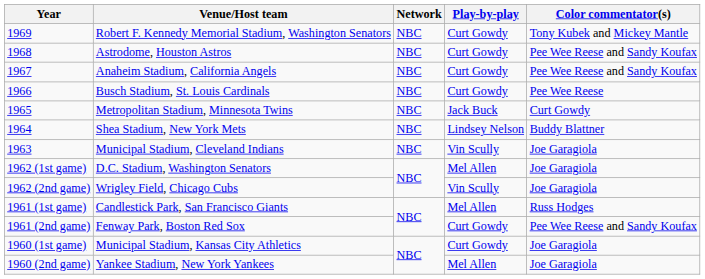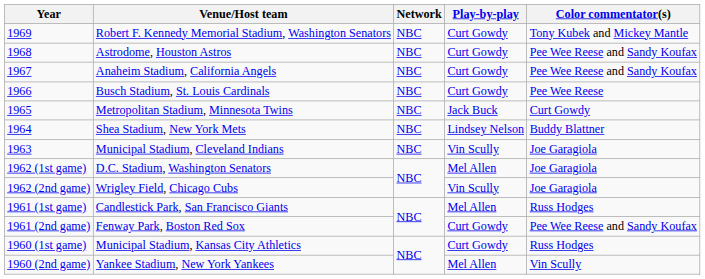 <table class="wikitable">
 <tr>
 <th>Year</th>
 <th>Venue/Host team</th>
 <th>Network</th>
 <th><a href='#'>Play-by-play</a></th>
 <th><a href='#'>Color commentator</a>(s)</th>
 </tr>
 <tr>
 <td><a href='#'>1969</a></td>
 <td><a href='#'>Robert F. Kennedy Memorial Stadium</a>, <a href='#'>Washington Senators</a></td>
 <td><a href='#'>NBC</a></td>
 <td><a href='#'>Curt Gowdy</a></td>
 <td><a href='#'>Tony Kubek</a> and <a href='#'>Mickey Mantle</a></td>
 </tr>
 <tr>
 <td><a href='#'>1968</a></td>
 <td><a href='#'>Astrodome</a>, <a href='#'>Houston Astros</a></td>
 <td><a href='#'>NBC</a></td>
 <td><a href='#'>Curt Gowdy</a></td>
 <td><a href='#'>Pee Wee Reese</a> and <a href='#'>Sandy Koufax</a></td>
 </tr>
 <tr>
 <td><a href='#'>1967</a></td>
 <td><a href='#'>Anaheim Stadium</a>, <a href='#'>California Angels</a></td>
 <td><a href='#'>NBC</a></td>
 <td><a href='#'>Curt Gowdy</a></td>
 <td><a href='#'>Pee Wee Reese</a> and <a href='#'>Sandy Koufax</a></td>
 </tr>
 <tr>
 <td><a href='#'>1966</a></td>
 <td><a href='#'>Busch Stadium</a>, <a href='#'>St. Louis Cardinals</a></td>
 <td><a href='#'>NBC</a></td>
 <td><a href='#'>Curt Gowdy</a></td>
 <td><a href='#'>Pee Wee Reese</a></td>
 </tr>
 <tr>
 <td><a href='#'>1965</a></td>
 <td><a href='#'>Metropolitan Stadium</a>, <a href='#'>Minnesota Twins</a></td>
 <td><a href='#'>NBC</a></td>
 <td><a href='#'>Jack Buck</a></td>
 <td><a href='#'>Curt Gowdy</a></td>
 </tr>
 <tr>
 <td><a href='#'>1964</a></td>
 <td><a href='#'>Shea Stadium</a>, <a href='#'>New York Mets</a></td>
 <td><a href='#'>NBC</a></td>
 <td><a href='#'>Lindsey Nelson</a></td>
 <td><a href='#'>Buddy Blattner</a></td>
 </tr>
 <tr>
 <td><a href='#'>1963</a></td>
 <td><a href='#'>Municipal Stadium</a>, <a href='#'>Cleveland Indians</a></td>
 <td><a href='#'>NBC</a></td>
 <td><a href='#'>Vin Scully</a></td>
 <td><a href='#'>Joe Garagiola</a></td>
 </tr>
 <tr>
 <td><a href='#'>1962 (1st game)</a></td>
 <td><a href='#'>D.C. Stadium</a>, <a href='#'>Washington Senators</a></td>
 <td rowspan="2"><a href='#'>NBC</a></td>
 <td><a href='#'>Mel Allen</a></td>
 <td><a href='#'>Joe Garagiola</a></td>
 </tr>
 <tr>
 <td><a href='#'>1962 (2nd game)</a></td>
 <td><a href='#'>Wrigley Field</a>, <a href='#'>Chicago Cubs</a></td>
 <td><a href='#'>Vin Scully</a></td>
 <td><a href='#'>Joe Garagiola</a></td>
 </tr>
 <tr>
 <td><a href='#'>1961 (1st game)</a></td>
 <td><a href='#'>Candlestick Park</a>, <a href='#'>San Francisco Giants</a></td>
 <td rowspan="2"><a href='#'>NBC</a></td>
 <td><a href='#'>Mel Allen</a></td>
 <td><a href='#'>Russ Hodges</a></td>
 </tr>
 <tr>
 <td><a href='#'>1961 (2nd game)</a></td>
 <td><a href='#'>Fenway Park</a>, <a href='#'>Boston Red Sox</a></td>
 <td><a href='#'>Curt Gowdy</a></td>
 <td><a href='#'>Pee Wee Reese</a> and <a href='#'>Sandy Koufax</a></td>
 </tr>
 <tr>
 <td><a href='#'>1960 (1st game)</a></td>
 <td><a href='#'>Municipal Stadium</a>, <a href='#'>Kansas City Athletics</a></td>
 <td rowspan="2"><a href='#'>NBC</a></td>
 <td><a href='#'>Curt Gowdy</a></td>
-<td><a href='#'>Joe Garagiola</a></td>
+<td><a href='#'>Russ Hodges</a></td>
 </tr>
 <tr>
 <td><a href='#'>1960 (2nd game)</a></td>
 <td><a href='#'>Yankee Stadium</a>, <a href='#'>New York Yankees</a></td>
 <td><a href='#'>Mel Allen</a></td>
-<td><a href='#'>Joe Garagiola</a></td>
+<td><a href='#'>Vin Scully</a></td>
 </tr>
 </table>
